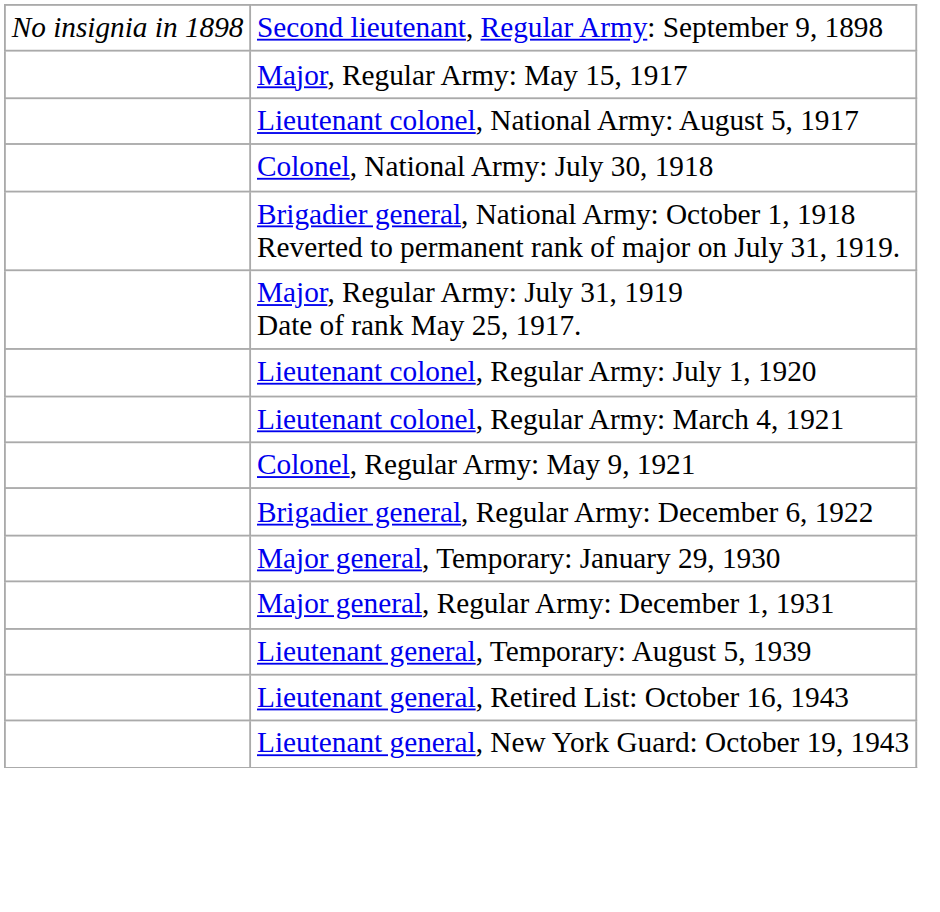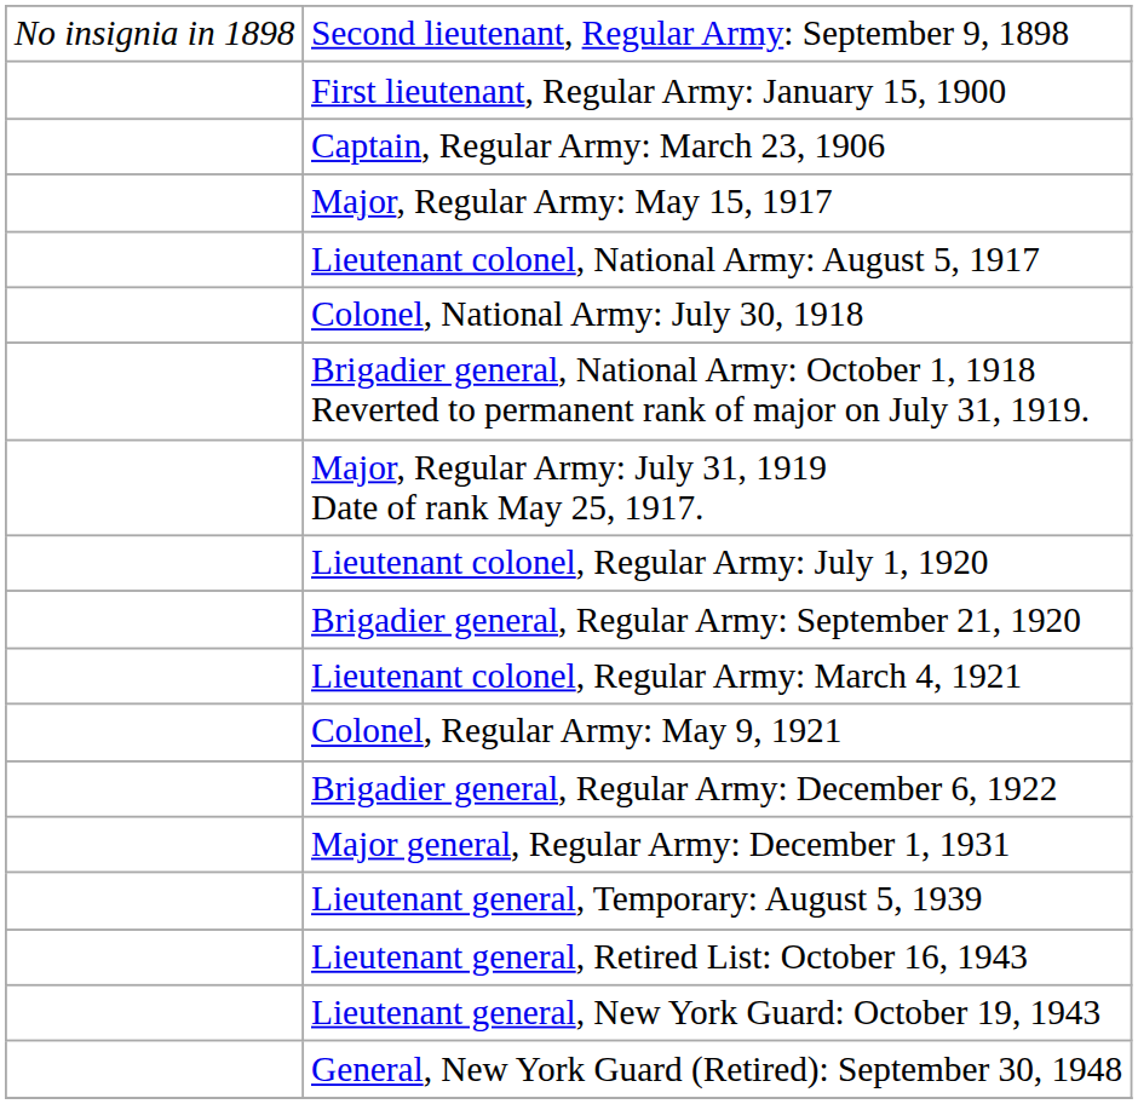 <table class="wikitable" style="background:white">
 <tr>
 <td align="center"><em>No insignia in 1898</em></td>
 <td><a href='#'>Second lieutenant</a>, <a href='#'>Regular Army</a>: September 9, 1898</td>
+</tr>
+<tr>
+<td align="center"></td>
+<td><a href='#'>First lieutenant</a>, Regular Army: January 15, 1900</td>
+</tr>
+<tr>
+<td align="center"></td>
+<td><a href='#'>Captain</a>, Regular Army: March 23, 1906</td>
 </tr>
 <tr>
 <td align="center"></td>
 <td><a href='#'>Major</a>, Regular Army: May 15, 1917</td>
 </tr>
 <tr>
 <td align="center"></td>
 <td><a href='#'>Lieutenant colonel</a>, National Army: August 5, 1917</td>
 </tr>
 <tr>
 <td align="center"></td>
 <td><a href='#'>Colonel</a>, National Army: July 30, 1918</td>
 </tr>
 <tr>
 <td align="center"></td>
 <td><a href='#'>Brigadier general</a>, National Army: October 1, 1918<br> Reverted to permanent rank of major on July 31, 1919.</td>
 </tr>
 <tr>
 <td align="center"></td>
 <td><a href='#'>Major</a>, Regular Army: July 31, 1919<br> Date of rank May 25, 1917.</td>
 </tr>
 <tr>
 <td align="center"></td>
 <td><a href='#'>Lieutenant colonel</a>, Regular Army: July 1, 1920</td>
 </tr>
 <tr>
 <td align="center"></td>
+<td><a href='#'>Brigadier general</a>, Regular Army: September 21, 1920</td>
+</tr>
+<tr>
+<td align="center"></td>
 <td><a href='#'>Lieutenant colonel</a>, Regular Army: March 4, 1921</td>
 </tr>
 <tr>
 <td align="center"></td>
 <td><a href='#'>Colonel</a>, Regular Army: May 9, 1921</td>
 </tr>
 <tr>
 <td align="center"></td>
 <td><a href='#'>Brigadier general</a>, Regular Army: December 6, 1922</td>
-</tr>
-<tr>
-<td align="center"></td>
-<td><a href='#'>Major general</a>, Temporary: January 29, 1930</td>
 </tr>
 <tr>
 <td align="center"></td>
 <td><a href='#'>Major general</a>, Regular Army: December 1, 1931</td>
 </tr>
 <tr>
 <td align="center"></td>
 <td><a href='#'>Lieutenant general</a>, Temporary: August 5, 1939</td>
 </tr>
 <tr>
 <td align="center"></td>
 <td><a href='#'>Lieutenant general</a>, Retired List: October 16, 1943</td>
 </tr>
 <tr>
 <td align="center"></td>
 <td><a href='#'>Lieutenant general</a>, New York Guard: October 19, 1943</td>
 </tr>
 <tr>
+<td align="center"></td>
+<td><a href='#'>General</a>, New York Guard (Retired): September 30, 1948</td>
+</tr>
+<tr>
 </tr>
 </table>
